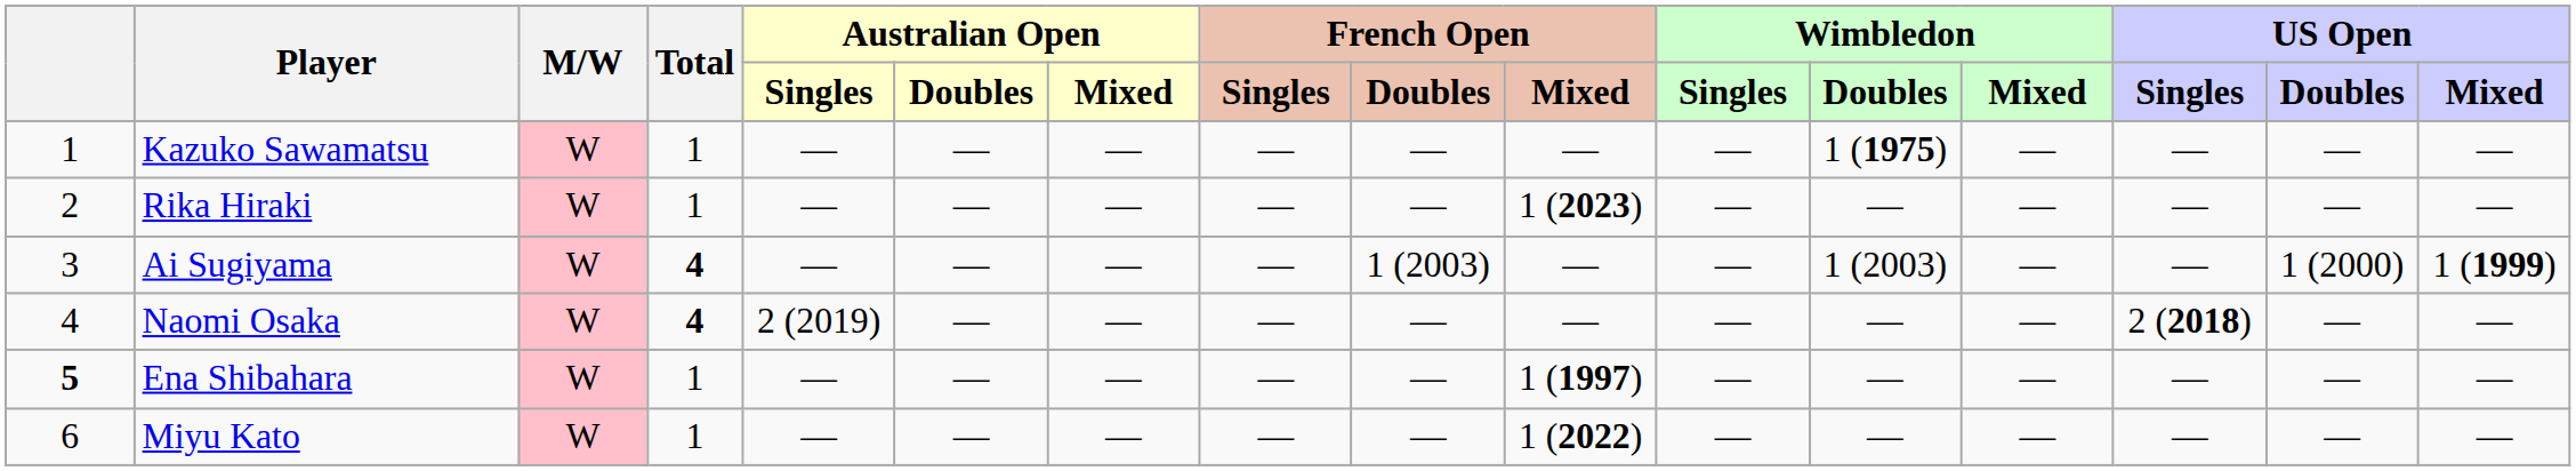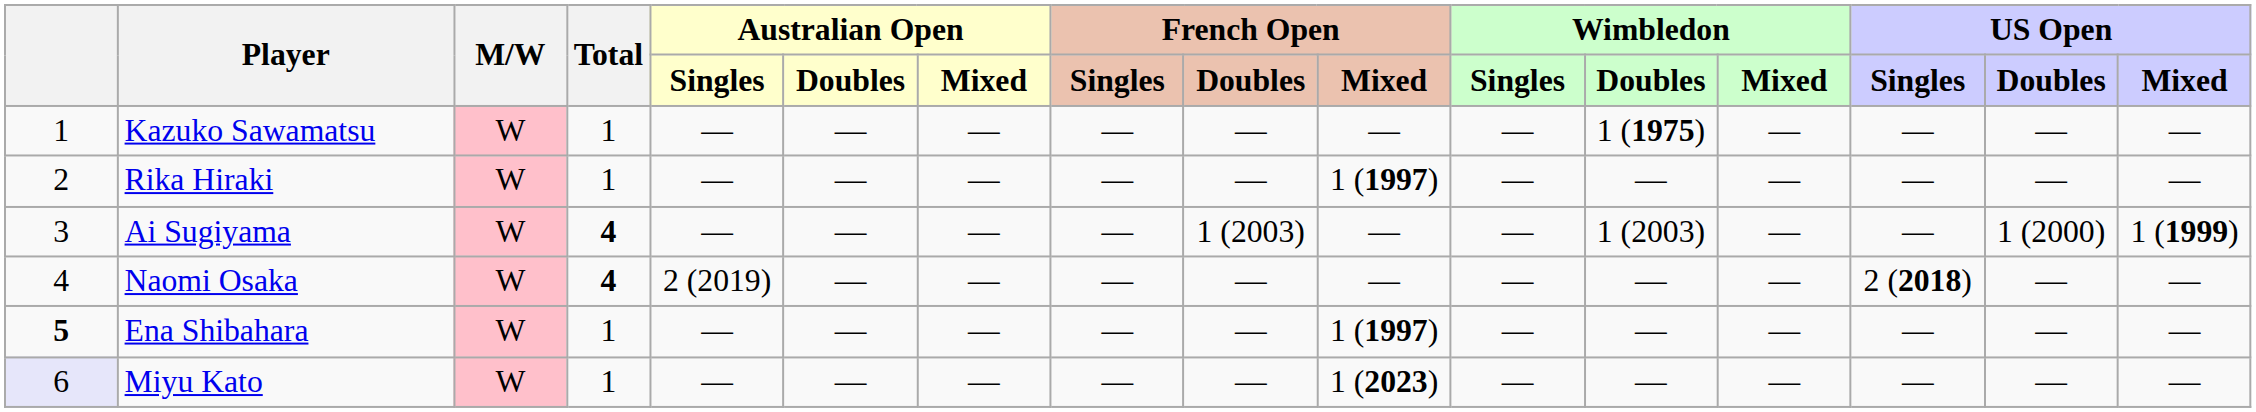 <table class="wikitable mw-datatable sortable" style="text-align:center;">
 <tr>
 <th data-sort-type="number" width="5%" rowspan="2"></th>
 <th width="15%" rowspan="2">Player</th>
 <th width="5%"  rowspan="2">M/W</th>
 <th rowspan="2">Total</th>
 <th colspan="3" style="background:#ffc;">Australian Open</th>
 <th colspan="3" style="background:#ebc2af;">French Open</th>
 <th colspan="3" style="background:#cfc;">Wimbledon</th>
 <th colspan="3" style="background:#ccf;">US Open</th>
 </tr>
 <tr>
 <th style="background:#ffc; width:60px;">Singles</th>
 <th style="background:#ffc; width:60px;">Doubles</th>
 <th style="background:#ffc; width:60px;">Mixed</th>
 <th style="background:#ebc2af; width:60px;">Singles</th>
 <th style="background:#ebc2af; width:60px;">Doubles</th>
 <th style="background:#ebc2af; width:60px;">Mixed</th>
 <th style="background:#cfc; width:60px;">Singles</th>
 <th style="background:#cfc; width:60px;">Doubles</th>
 <th style="background:#cfc; width:60px;">Mixed</th>
 <th style="background:#ccf; width:60px;">Singles</th>
 <th style="background:#ccf; width:60px;">Doubles</th>
 <th style="background:#ccf; width:60px;">Mixed</th>
 </tr>
 <tr>
 <td>1</td>
 <td style="text-align:left"><a href='#'>Kazuko Sawamatsu</a></td>
 <td style="background:pink;">W</td>
 <td>1</td>
 <td>—</td>
 <td>—</td>
 <td>—</td>
 <td>—</td>
 <td>—</td>
 <td>—</td>
 <td>—</td>
 <td>1 (<strong>1975</strong>)</td>
 <td>—</td>
 <td>—</td>
 <td>—</td>
 <td>—</td>
 </tr>
 <tr>
 <td>2</td>
 <td style="text-align:left"><a href='#'>Rika Hiraki</a></td>
 <td style="background:pink;">W</td>
 <td>1</td>
 <td>—</td>
 <td>—</td>
 <td>—</td>
 <td>—</td>
 <td>—</td>
-<td>1 (<strong>2023</strong>)</td>
+<td>1 (<strong>1997</strong>)</td>
 <td>—</td>
 <td>—</td>
 <td>—</td>
 <td>—</td>
 <td>—</td>
 <td>—</td>
 </tr>
 <tr>
 <td>3</td>
 <td style="text-align:left"><a href='#'>Ai Sugiyama</a></td>
 <td style="background:pink;">W</td>
 <td><strong>4</strong></td>
 <td>—</td>
 <td>—</td>
 <td>—</td>
 <td>—</td>
 <td>1 (2003)</td>
 <td>—</td>
 <td>—</td>
 <td>1 (2003)</td>
 <td>—</td>
 <td>—</td>
 <td>1 (2000)</td>
 <td>1 (<strong>1999</strong>)</td>
 </tr>
 <tr>
 <td>4</td>
 <td style="text-align:left"><a href='#'>Naomi Osaka</a></td>
 <td style="background:pink;">W</td>
 <td><strong>4</strong></td>
 <td>2 (2019)</td>
 <td>—</td>
 <td>—</td>
 <td>—</td>
 <td>—</td>
 <td>—</td>
 <td>—</td>
 <td>—</td>
 <td>—</td>
 <td>2 (<strong>2018</strong>)</td>
 <td>—</td>
 <td>—</td>
 </tr>
 <tr>
 <td><strong>5</strong></td>
 <td style="text-align:left"><a href='#'>Ena Shibahara</a></td>
 <td style="background:pink;">W</td>
 <td>1</td>
 <td>—</td>
 <td>—</td>
 <td>—</td>
 <td>—</td>
 <td>—</td>
 <td>1 (<strong>1997</strong>)</td>
 <td>—</td>
 <td>—</td>
 <td>—</td>
 <td>—</td>
 <td>—</td>
 <td>—</td>
 </tr>
 <tr>
-<td>6</td>
+<td style="background: lavender;">6</td>
 <td style="text-align:left"><a href='#'>Miyu Kato</a></td>
 <td style="background:pink;">W</td>
 <td>1</td>
 <td>—</td>
 <td>—</td>
 <td>—</td>
 <td>—</td>
 <td>—</td>
-<td>1 (<strong>2022</strong>)</td>
+<td>1 (<strong>2023</strong>)</td>
 <td>—</td>
 <td>—</td>
 <td>—</td>
 <td>—</td>
 <td>—</td>
 <td>—</td>
 </tr>
 </table>
